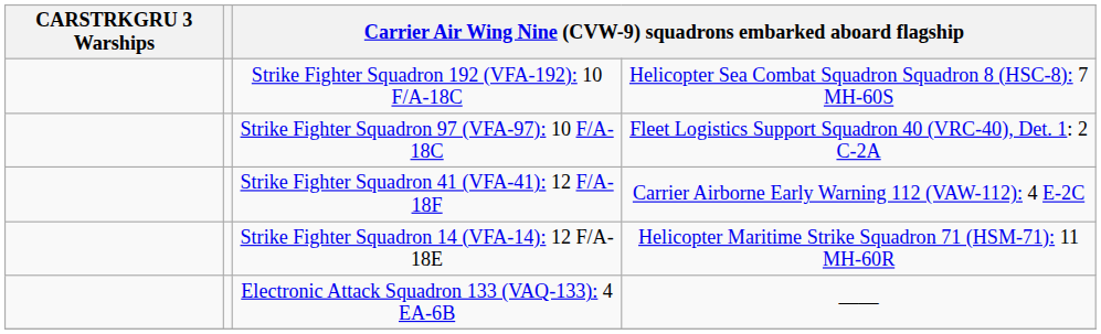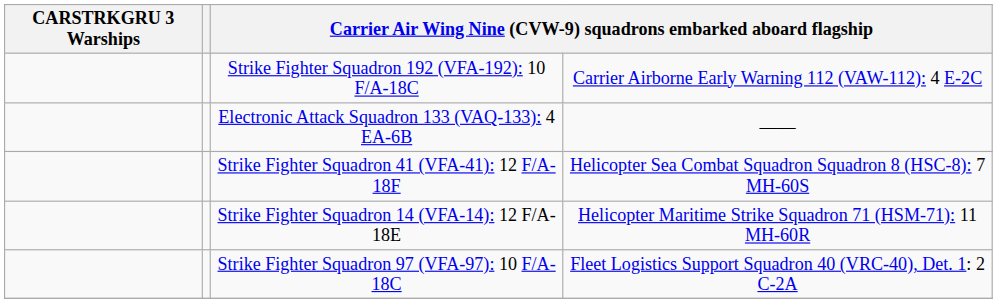 <table class="wikitable" style="text-align:center" width=99%>
 <tr>
 <th colspan="1" width="20%" align="center">CARSTRKGRU 3 Warships</th>
 <th colspan="1" width="0%" align="center"></th>
 <th colspan="2" align="center"><a href='#'>Carrier Air Wing Nine</a> (CVW-9) squadrons embarked aboard flagship </th>
 </tr>
 <tr>
 <td></td>
 <td></td>
 <td><a href='#'>Strike Fighter Squadron 192 (VFA-192):</a> 10 <a href='#'>F/A-18C</a></td>
-<td><a href='#'>Helicopter Sea Combat Squadron Squadron 8 (HSC-8):</a> 7 <a href='#'>MH-60S</a></td>
+<td><a href='#'>Carrier Airborne Early Warning 112 (VAW-112):</a> 4 <a href='#'>E-2C</a></td>
 </tr>
 <tr>
 <td></td>
 <td></td>
-<td><a href='#'>Strike Fighter Squadron 97 (VFA-97):</a> 10 <a href='#'>F/A-18C</a></td>
-<td><a href='#'>Fleet Logistics Support Squadron 40 (VRC-40), Det. 1</a>: 2 <a href='#'>C-2A</a></td>
+<td><a href='#'>Electronic Attack Squadron 133 (VAQ-133):</a> 4 <a href='#'>EA-6B</a></td>
+<td>——</td>
 </tr>
 <tr>
 <td></td>
 <td></td>
 <td><a href='#'>Strike Fighter Squadron 41 (VFA-41):</a> 12 <a href='#'>F/A-18F</a></td>
-<td><a href='#'>Carrier Airborne Early Warning 112 (VAW-112):</a> 4 <a href='#'>E-2C</a></td>
+<td><a href='#'>Helicopter Sea Combat Squadron Squadron 8 (HSC-8):</a> 7 <a href='#'>MH-60S</a></td>
 </tr>
 <tr>
 <td></td>
 <td></td>
 <td><a href='#'>Strike Fighter Squadron 14 (VFA-14):</a> 12 F/A-18E</td>
 <td><a href='#'>Helicopter Maritime Strike Squadron 71 (HSM-71):</a> 11 <a href='#'>MH-60R</a></td>
 </tr>
 <tr>
 <td></td>
 <td></td>
-<td><a href='#'>Electronic Attack Squadron 133 (VAQ-133):</a> 4 <a href='#'>EA-6B</a></td>
-<td>——</td>
+<td><a href='#'>Strike Fighter Squadron 97 (VFA-97):</a> 10 <a href='#'>F/A-18C</a></td>
+<td><a href='#'>Fleet Logistics Support Squadron 40 (VRC-40), Det. 1</a>: 2 <a href='#'>C-2A</a></td>
 </tr>
 <tr>
 </tr>
 </table>
